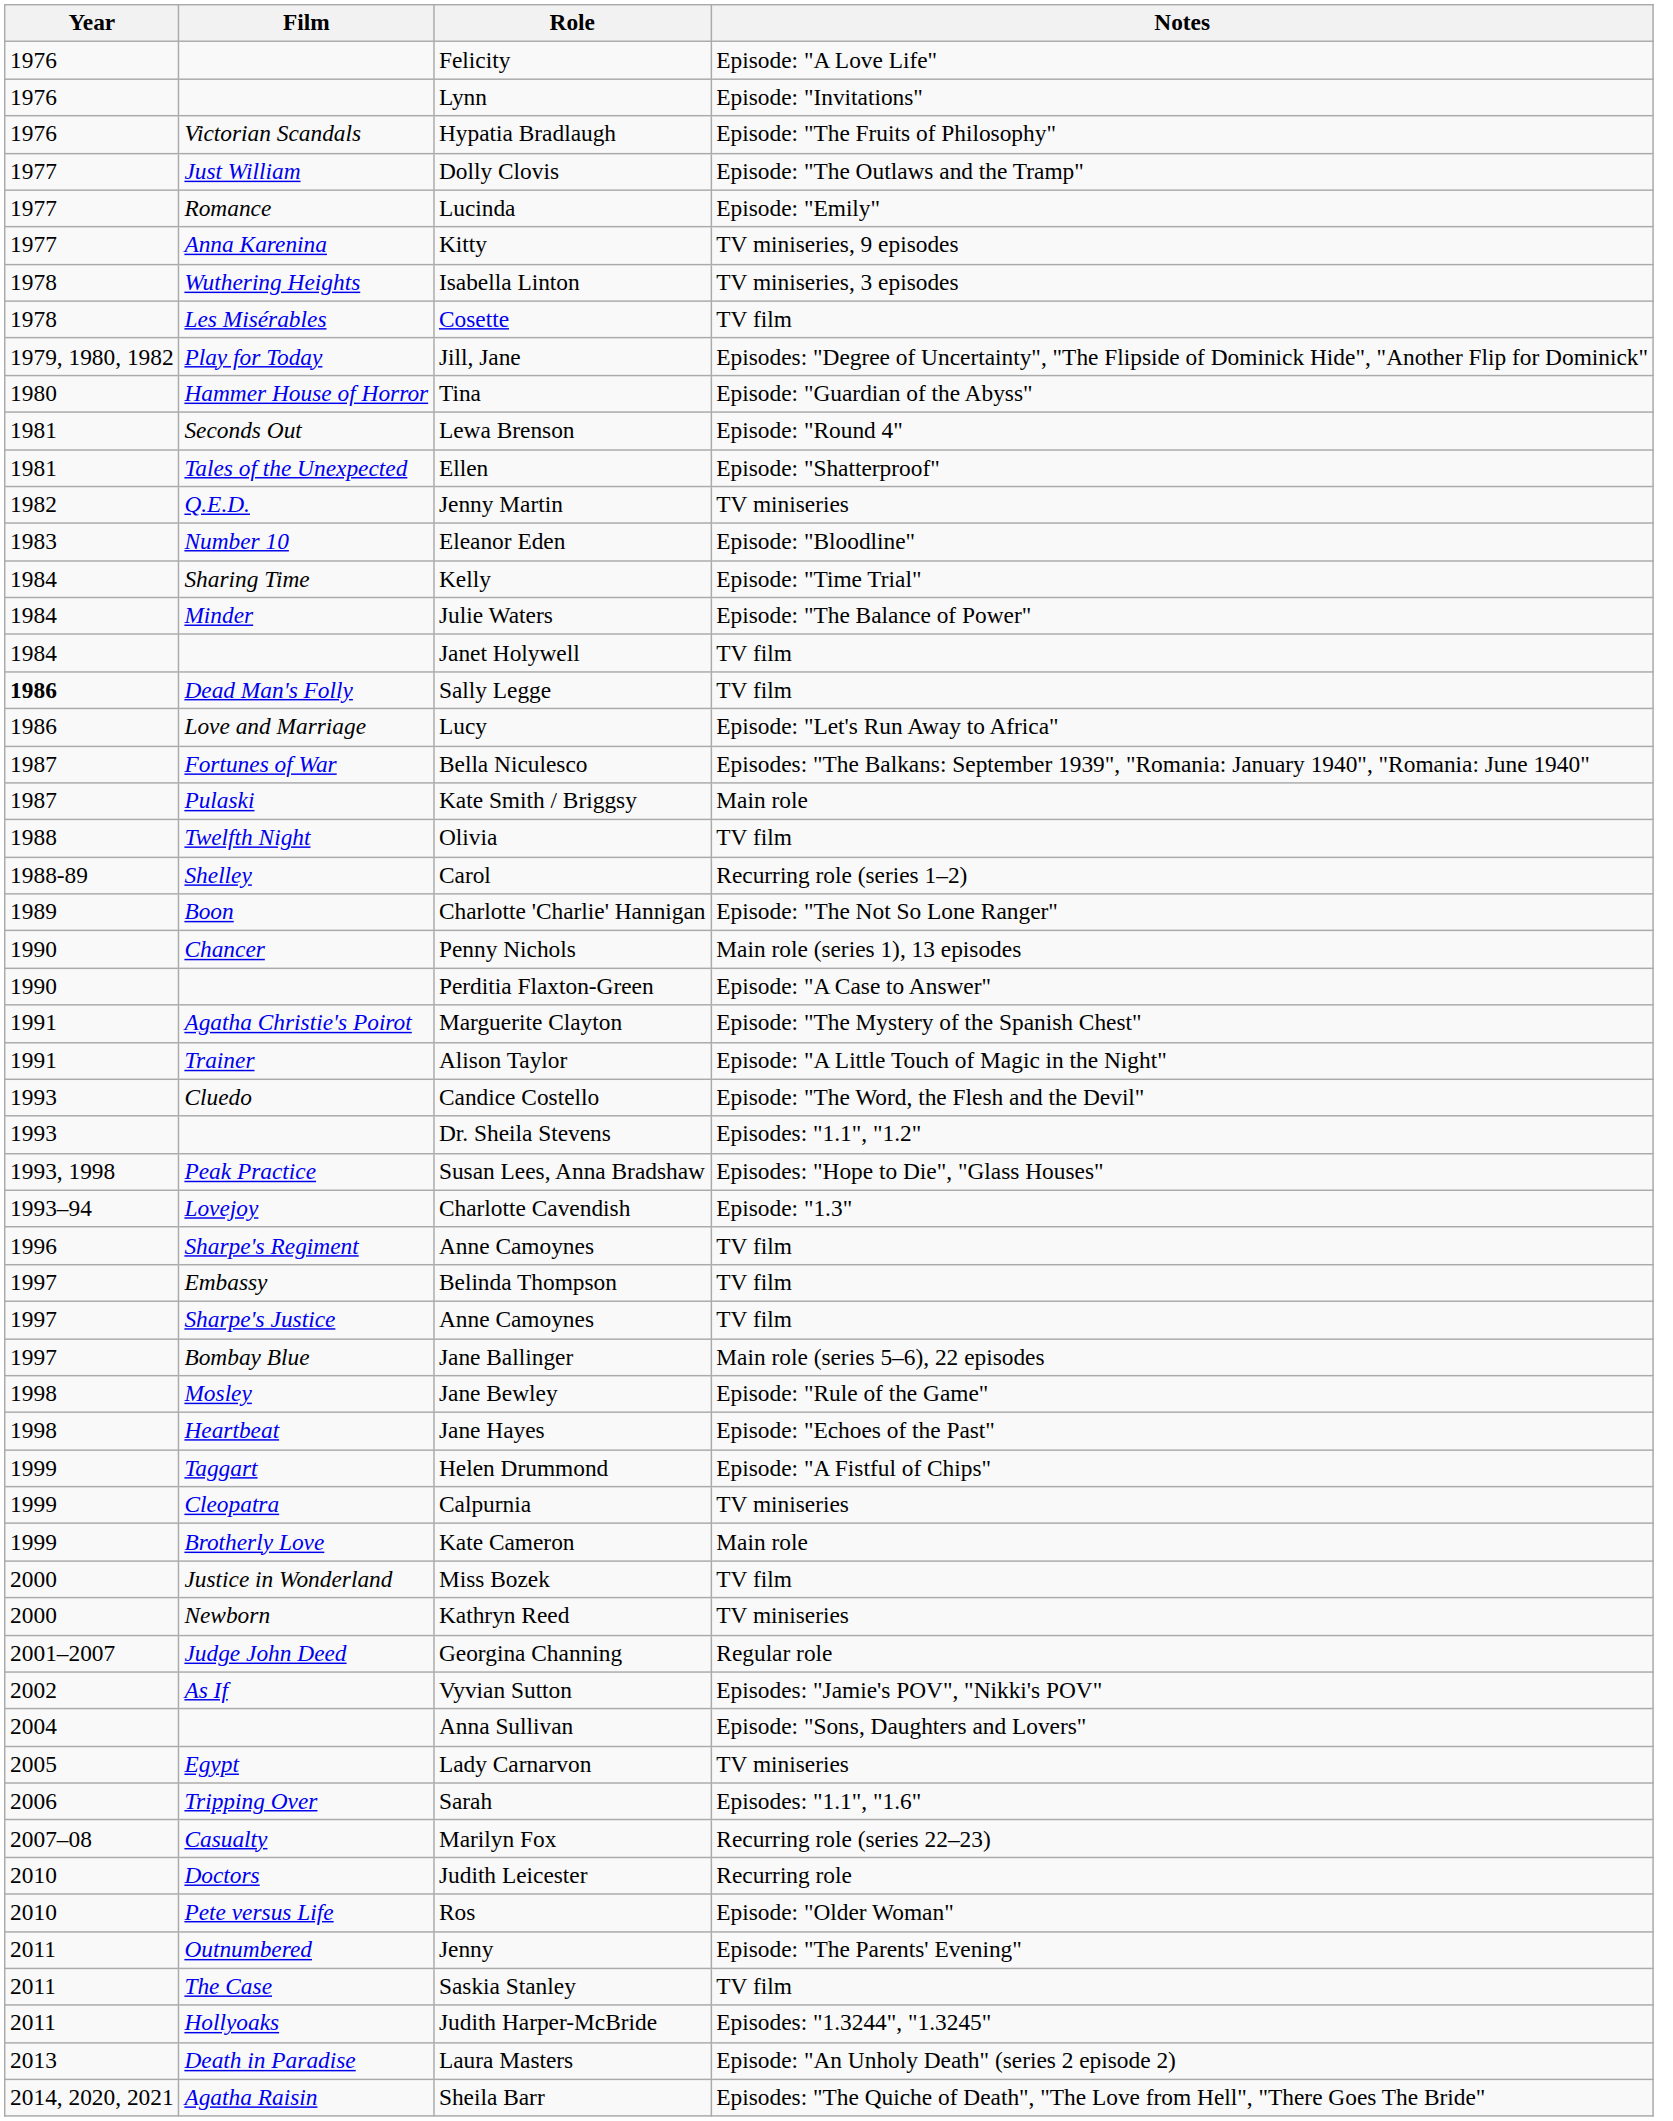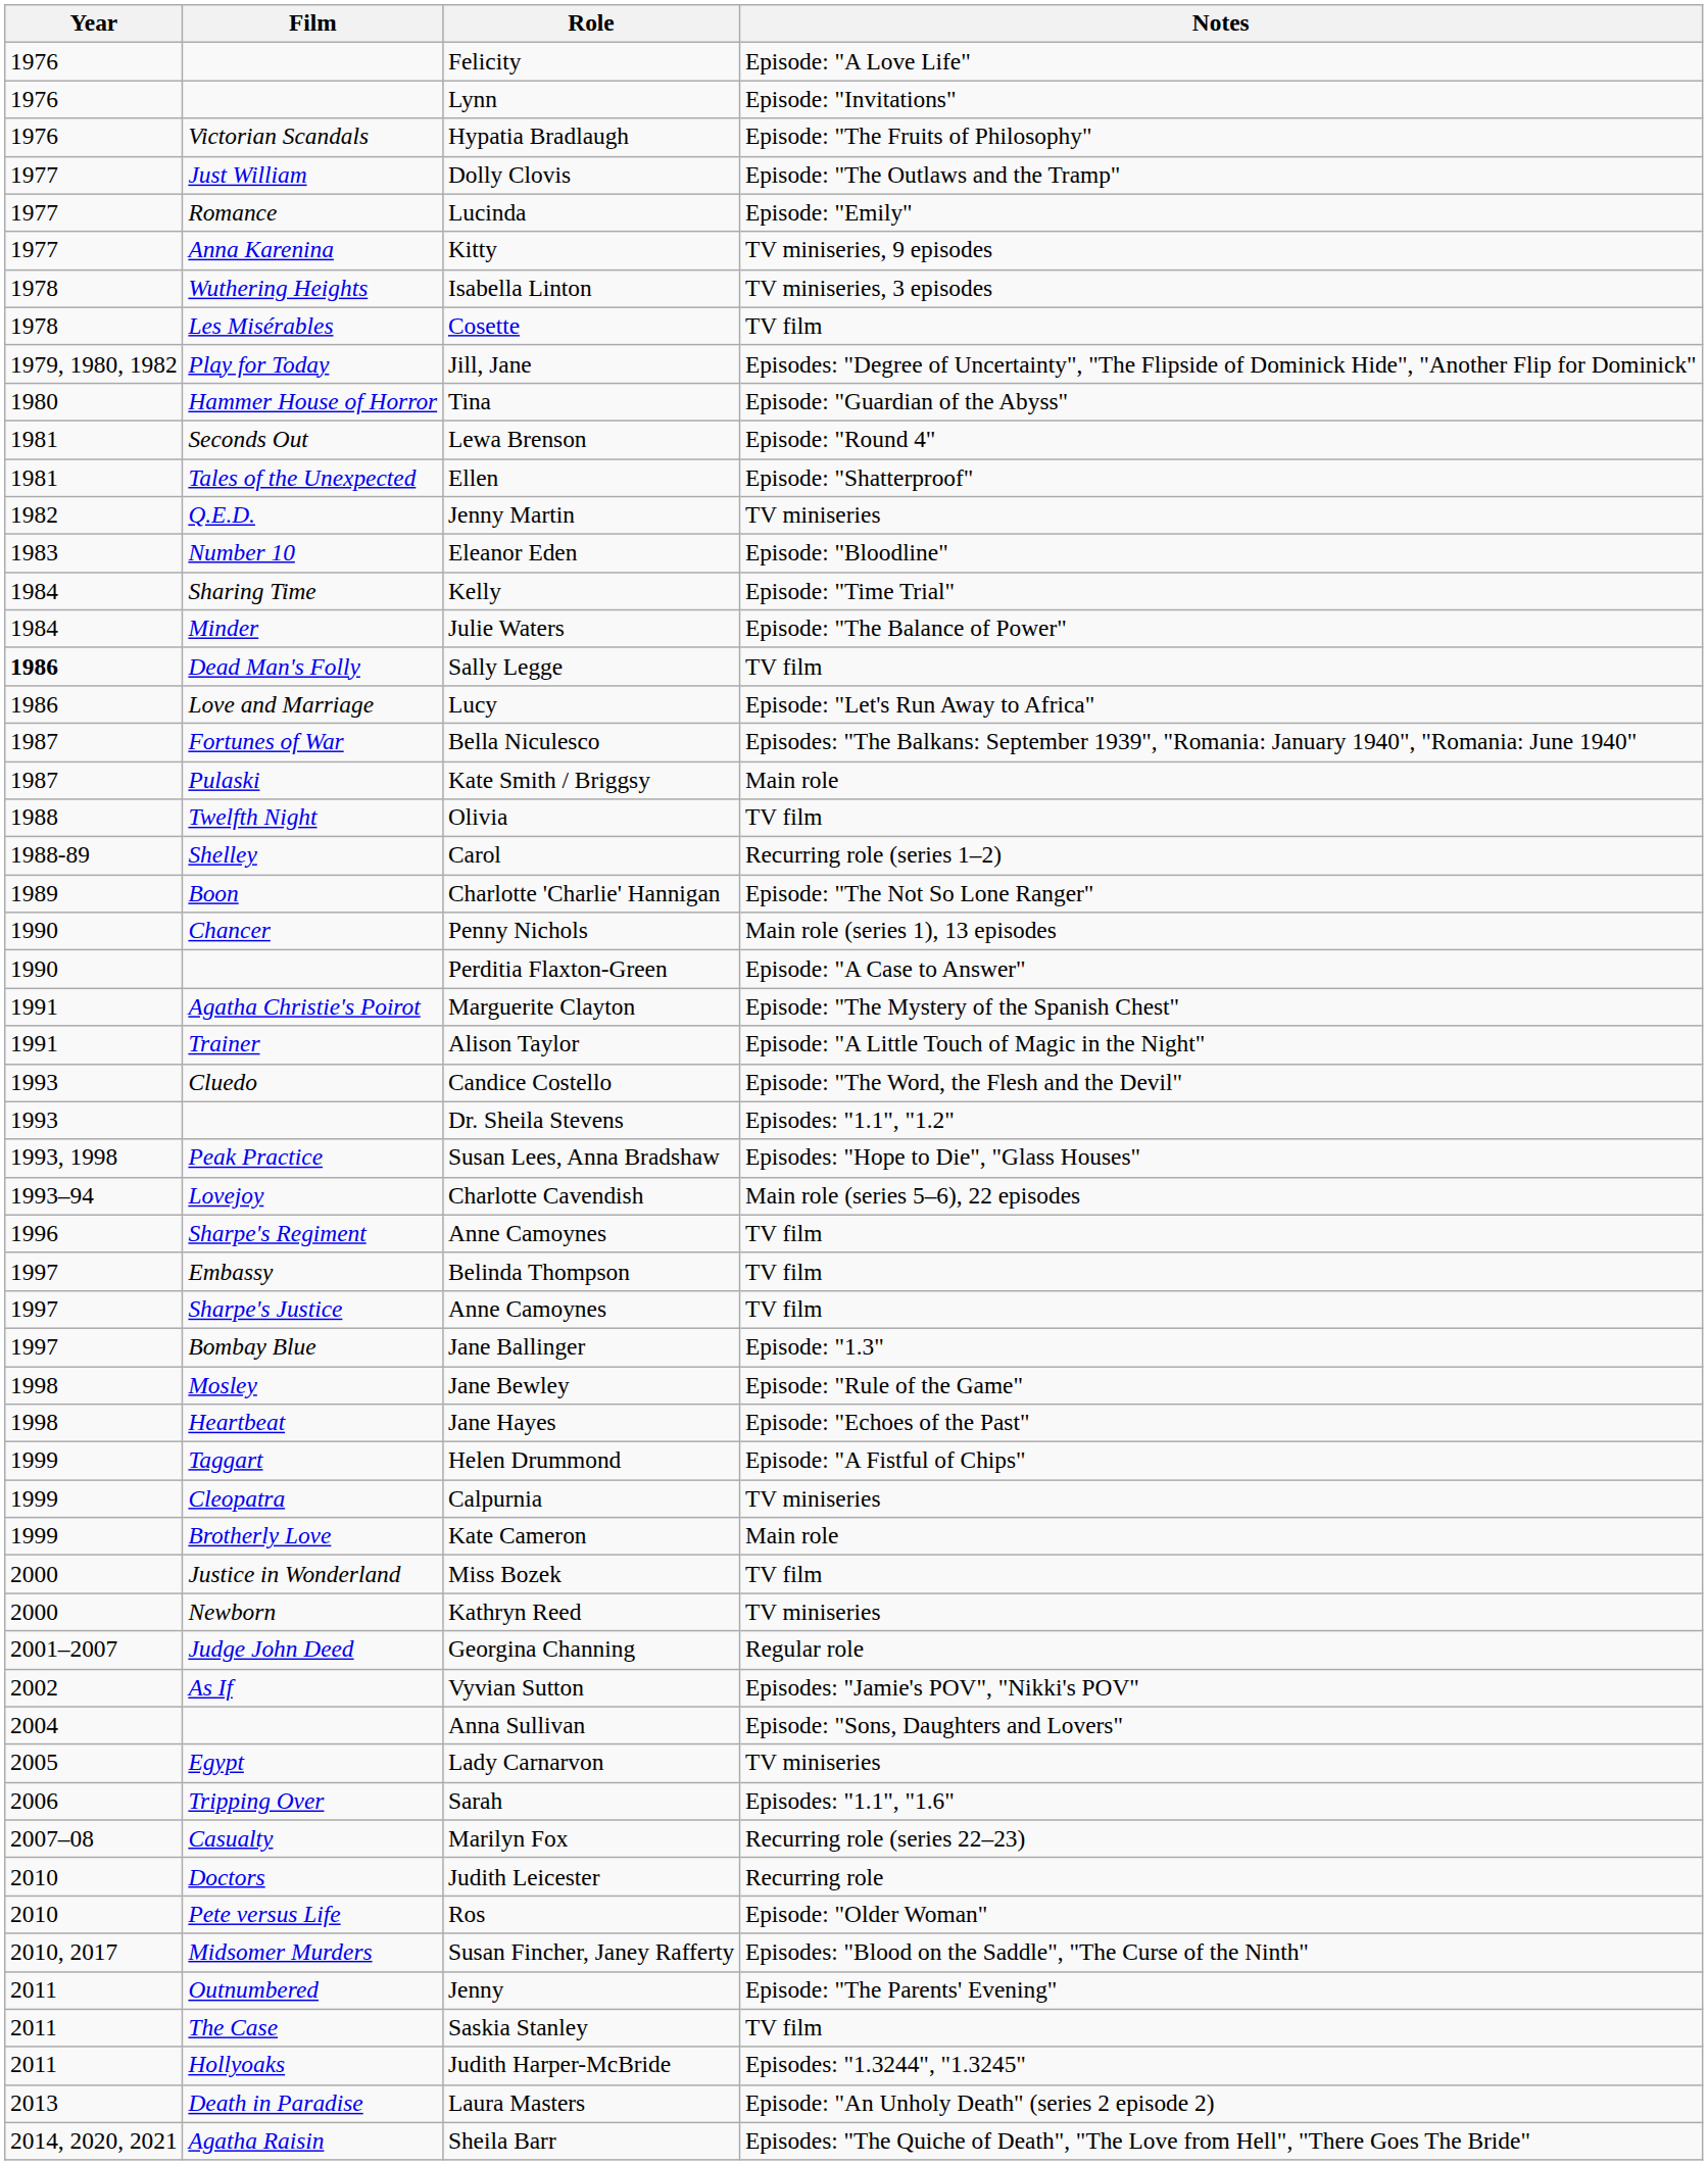 <table class="wikitable">
 <tr>
 <th>Year</th>
 <th>Film</th>
 <th>Role</th>
 <th>Notes</th>
 </tr>
 <tr>
 <td>1976</td>
 <td><em></em></td>
 <td>Felicity</td>
 <td>Episode: "A Love Life"</td>
 </tr>
 <tr>
 <td>1976</td>
 <td><em></em></td>
 <td>Lynn</td>
 <td>Episode: "Invitations"</td>
 </tr>
 <tr>
 <td>1976</td>
 <td><em>Victorian Scandals</em></td>
 <td>Hypatia Bradlaugh</td>
 <td>Episode: "The Fruits of Philosophy"</td>
 </tr>
 <tr>
 <td>1977</td>
 <td><em><a href='#'>Just William</a></em></td>
 <td>Dolly Clovis</td>
 <td>Episode: "The Outlaws and the Tramp"</td>
 </tr>
 <tr>
 <td>1977</td>
 <td><em>Romance</em></td>
 <td>Lucinda</td>
 <td>Episode: "Emily"</td>
 </tr>
 <tr>
 <td>1977</td>
 <td><em><a href='#'>Anna Karenina</a></em></td>
 <td>Kitty</td>
 <td>TV miniseries, 9 episodes</td>
 </tr>
 <tr>
 <td>1978</td>
 <td><em><a href='#'>Wuthering Heights</a></em></td>
 <td>Isabella Linton</td>
 <td>TV miniseries, 3 episodes</td>
 </tr>
 <tr>
 <td>1978</td>
 <td><em><a href='#'>Les Misérables</a></em></td>
 <td><a href='#'>Cosette</a></td>
 <td>TV film</td>
 </tr>
 <tr>
 <td>1979, 1980, 1982</td>
 <td><em><a href='#'>Play for Today</a></em></td>
 <td>Jill, Jane</td>
 <td>Episodes: "Degree of Uncertainty", "The Flipside of Dominick Hide", "Another Flip for Dominick"</td>
 </tr>
 <tr>
 <td>1980</td>
 <td><em><a href='#'>Hammer House of Horror</a></em></td>
 <td>Tina</td>
 <td>Episode: "Guardian of the Abyss"</td>
 </tr>
 <tr>
 <td>1981</td>
 <td><em>Seconds Out</em></td>
 <td>Lewa Brenson</td>
 <td>Episode: "Round 4"</td>
 </tr>
 <tr>
 <td>1981</td>
 <td><em><a href='#'>Tales of the Unexpected</a></em></td>
 <td>Ellen</td>
 <td>Episode: "Shatterproof"</td>
 </tr>
 <tr>
 <td>1982</td>
 <td><em><a href='#'>Q.E.D.</a></em></td>
 <td>Jenny Martin</td>
 <td>TV miniseries</td>
 </tr>
 <tr>
 <td>1983</td>
 <td><em><a href='#'>Number 10</a></em></td>
 <td>Eleanor Eden</td>
 <td>Episode: "Bloodline"</td>
 </tr>
 <tr>
 <td>1984</td>
 <td><em>Sharing Time</em></td>
 <td>Kelly</td>
 <td>Episode: "Time Trial"</td>
 </tr>
 <tr>
 <td>1984</td>
 <td><em><a href='#'>Minder</a></em></td>
 <td>Julie Waters</td>
 <td>Episode: "The Balance of Power"</td>
 </tr>
 <tr>
-<td>1984</td>
-<td><em></em></td>
-<td>Janet Holywell</td>
-<td>TV film</td>
-</tr>
-<tr>
 <td><strong>1986</strong></td>
 <td><em><a href='#'>Dead Man's Folly</a></em></td>
 <td>Sally Legge</td>
 <td>TV film</td>
 </tr>
 <tr>
 <td>1986</td>
 <td><em>Love and Marriage</em></td>
 <td>Lucy</td>
 <td>Episode: "Let's Run Away to Africa"</td>
 </tr>
 <tr>
 <td>1987</td>
 <td><em><a href='#'>Fortunes of War</a></em></td>
 <td>Bella Niculesco</td>
 <td>Episodes: "The Balkans: September 1939", "Romania: January 1940", "Romania: June 1940"</td>
 </tr>
 <tr>
 <td>1987</td>
 <td><em><a href='#'>Pulaski</a></em></td>
 <td>Kate Smith / Briggsy</td>
 <td>Main role</td>
 </tr>
 <tr>
 <td>1988</td>
 <td><em><a href='#'>Twelfth Night</a></em></td>
 <td>Olivia</td>
 <td>TV film</td>
 </tr>
 <tr>
 <td>1988-89</td>
 <td><em><a href='#'>Shelley</a></em></td>
 <td>Carol</td>
 <td>Recurring role (series 1–2)</td>
 </tr>
 <tr>
 <td>1989</td>
 <td><em><a href='#'>Boon</a></em></td>
 <td>Charlotte 'Charlie' Hannigan</td>
 <td>Episode: "The Not So Lone Ranger"</td>
 </tr>
 <tr>
 <td>1990</td>
 <td><em><a href='#'>Chancer</a></em></td>
 <td>Penny Nichols</td>
 <td>Main role (series 1), 13 episodes</td>
 </tr>
 <tr>
 <td>1990</td>
 <td><em></em></td>
 <td>Perditia Flaxton-Green</td>
 <td>Episode: "A Case to Answer"</td>
 </tr>
 <tr>
 <td>1991</td>
 <td><em><a href='#'>Agatha Christie's Poirot</a></em></td>
 <td>Marguerite Clayton</td>
 <td>Episode: "The Mystery of the Spanish Chest"</td>
 </tr>
 <tr>
 <td>1991</td>
 <td><em><a href='#'>Trainer</a></em></td>
 <td>Alison Taylor</td>
 <td>Episode: "A Little Touch of Magic in the Night"</td>
 </tr>
 <tr>
 <td>1993</td>
 <td><em>Cluedo</em></td>
 <td>Candice Costello</td>
 <td>Episode: "The Word, the Flesh and the Devil"</td>
 </tr>
 <tr>
 <td>1993</td>
 <td><em></em></td>
 <td>Dr. Sheila Stevens</td>
 <td>Episodes: "1.1", "1.2"</td>
 </tr>
 <tr>
 <td>1993, 1998</td>
 <td><em><a href='#'>Peak Practice</a></em></td>
 <td>Susan Lees, Anna Bradshaw</td>
 <td>Episodes: "Hope to Die", "Glass Houses"</td>
 </tr>
 <tr>
 <td>1993–94</td>
 <td><em><a href='#'>Lovejoy</a></em></td>
 <td>Charlotte Cavendish</td>
-<td>Episode: "1.3"</td>
+<td>Main role (series 5–6), 22 episodes</td>
 </tr>
 <tr>
 <td>1996</td>
 <td><em><a href='#'>Sharpe's Regiment</a></em></td>
 <td>Anne Camoynes</td>
 <td>TV film</td>
 </tr>
 <tr>
 <td>1997</td>
 <td><em>Embassy</em></td>
 <td>Belinda Thompson</td>
 <td>TV film</td>
 </tr>
 <tr>
 <td>1997</td>
 <td><em><a href='#'>Sharpe's Justice</a></em></td>
 <td>Anne Camoynes</td>
 <td>TV film</td>
 </tr>
 <tr>
 <td>1997</td>
 <td><em>Bombay Blue</em></td>
 <td>Jane Ballinger</td>
-<td>Main role (series 5–6), 22 episodes</td>
+<td>Episode: "1.3"</td>
 </tr>
 <tr>
 <td>1998</td>
 <td><em><a href='#'>Mosley</a></em></td>
 <td>Jane Bewley</td>
 <td>Episode: "Rule of the Game"</td>
 </tr>
 <tr>
 <td>1998</td>
 <td><em><a href='#'>Heartbeat</a></em></td>
 <td>Jane Hayes</td>
 <td>Episode: "Echoes of the Past"</td>
 </tr>
 <tr>
 <td>1999</td>
 <td><em><a href='#'>Taggart</a></em></td>
 <td>Helen Drummond</td>
 <td>Episode: "A Fistful of Chips"</td>
 </tr>
 <tr>
 <td>1999</td>
 <td><em><a href='#'>Cleopatra</a></em></td>
 <td>Calpurnia</td>
 <td>TV miniseries</td>
 </tr>
 <tr>
 <td>1999</td>
 <td><em><a href='#'>Brotherly Love</a></em></td>
 <td>Kate Cameron</td>
 <td>Main role</td>
 </tr>
 <tr>
 <td>2000</td>
 <td><em>Justice in Wonderland</em></td>
 <td>Miss Bozek</td>
 <td>TV film</td>
 </tr>
 <tr>
 <td>2000</td>
 <td><em>Newborn</em></td>
 <td>Kathryn Reed</td>
 <td>TV miniseries</td>
 </tr>
 <tr>
 <td>2001–2007</td>
 <td><em><a href='#'>Judge John Deed</a></em></td>
 <td>Georgina Channing</td>
 <td>Regular role</td>
 </tr>
 <tr>
 <td>2002</td>
 <td><em><a href='#'>As If</a></em></td>
 <td>Vyvian Sutton</td>
 <td>Episodes: "Jamie's POV", "Nikki's POV"</td>
 </tr>
 <tr>
 <td>2004</td>
 <td><em></em></td>
 <td>Anna Sullivan</td>
 <td>Episode: "Sons, Daughters and Lovers"</td>
 </tr>
 <tr>
 <td>2005</td>
 <td><em><a href='#'>Egypt</a></em></td>
 <td>Lady Carnarvon</td>
 <td>TV miniseries</td>
 </tr>
 <tr>
 <td>2006</td>
 <td><em><a href='#'>Tripping Over</a></em></td>
 <td>Sarah</td>
 <td>Episodes: "1.1", "1.6"</td>
 </tr>
 <tr>
 <td>2007–08</td>
 <td><em><a href='#'>Casualty</a></em></td>
 <td>Marilyn Fox</td>
 <td>Recurring role (series 22–23)</td>
 </tr>
 <tr>
 <td>2010</td>
 <td><em><a href='#'>Doctors</a></em></td>
 <td>Judith Leicester</td>
 <td>Recurring role</td>
 </tr>
 <tr>
 <td>2010</td>
 <td><em><a href='#'>Pete versus Life</a></em></td>
 <td>Ros</td>
 <td>Episode: "Older Woman"</td>
 </tr>
 <tr>
+<td>2010, 2017</td>
+<td><em><a href='#'>Midsomer Murders</a></em></td>
+<td>Susan Fincher, Janey Rafferty</td>
+<td>Episodes: "Blood on the Saddle", "The Curse of the Ninth"</td>
+</tr>
+<tr>
 <td>2011</td>
 <td><em><a href='#'>Outnumbered</a></em></td>
 <td>Jenny</td>
 <td>Episode: "The Parents' Evening"</td>
 </tr>
 <tr>
 <td>2011</td>
 <td><em><a href='#'>The Case</a></em></td>
 <td>Saskia Stanley</td>
 <td>TV film</td>
 </tr>
 <tr>
 <td>2011</td>
 <td><em><a href='#'>Hollyoaks</a></em></td>
 <td>Judith Harper-McBride</td>
 <td>Episodes: "1.3244", "1.3245"</td>
 </tr>
 <tr>
 <td>2013</td>
 <td><em><a href='#'>Death in Paradise</a></em></td>
 <td>Laura Masters</td>
 <td>Episode: "An Unholy Death" (series 2 episode 2)</td>
 </tr>
 <tr>
 <td>2014, 2020, 2021</td>
 <td><em><a href='#'>Agatha Raisin</a></em></td>
 <td>Sheila Barr</td>
 <td>Episodes: "The Quiche of Death", "The Love from Hell", "There Goes The Bride"</td>
 </tr>
 </table>
